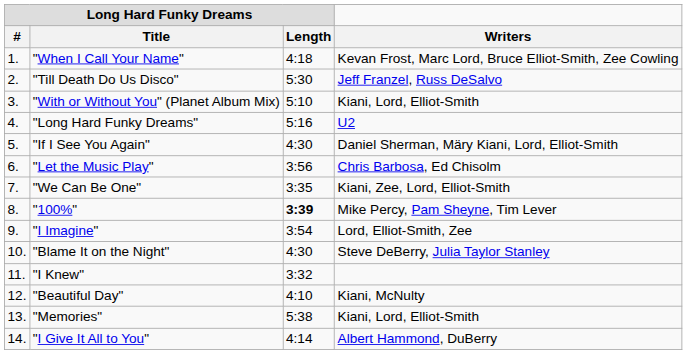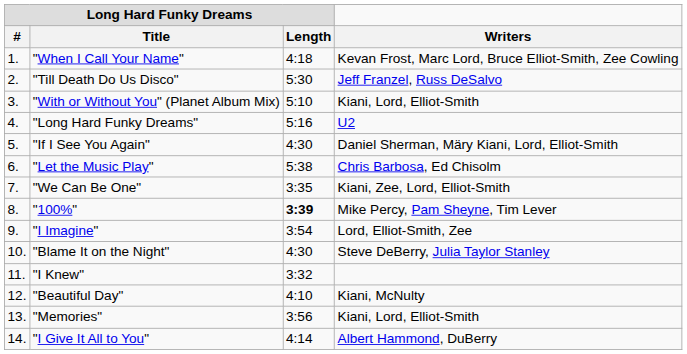 <table class="wikitable">
 <tr>
 <td colspan=3 bgcolor="#DDDDDD" align=center><strong>Long Hard Funky Dreams</strong></td>
 </tr>
 <tr>
 <th>#</th>
 <th>Title</th>
 <th>Length</th>
 <th>Writers</th>
 </tr>
 <tr>
 <td>1.</td>
 <td>"<a href='#'>When I Call Your Name</a>"</td>
 <td>4:18</td>
 <td>Kevan Frost, Marc Lord, Bruce Elliot-Smith, Zee Cowling</td>
 </tr>
 <tr>
 <td>2.</td>
 <td>"Till Death Do Us Disco"</td>
 <td>5:30</td>
 <td><a href='#'>Jeff Franzel</a>, <a href='#'>Russ DeSalvo</a></td>
 </tr>
 <tr>
 <td>3.</td>
 <td>"<a href='#'>With or Without You</a>" (Planet Album Mix)</td>
 <td>5:10</td>
 <td>Kiani, Lord, Elliot-Smith</td>
 </tr>
 <tr>
 <td>4.</td>
 <td>"Long Hard Funky Dreams"</td>
 <td>5:16</td>
 <td><a href='#'>U2</a></td>
 </tr>
 <tr>
 <td>5.</td>
 <td>"If I See You Again"</td>
 <td>4:30</td>
 <td>Daniel Sherman, Märy Kiani, Lord, Elliot-Smith</td>
 </tr>
 <tr>
 <td>6.</td>
 <td>"<a href='#'>Let the Music Play</a>"</td>
-<td>3:56</td>
+<td>5:38</td>
 <td><a href='#'>Chris Barbosa</a>, Ed Chisolm</td>
 </tr>
 <tr>
 <td>7.</td>
 <td>"We Can Be One"</td>
 <td>3:35</td>
 <td>Kiani, Zee, Lord, Elliot-Smith</td>
 </tr>
 <tr>
 <td>8.</td>
 <td>"<a href='#'>100%</a>"</td>
 <td><strong>3:39</strong></td>
 <td>Mike Percy, <a href='#'>Pam Sheyne</a>, Tim Lever</td>
 </tr>
 <tr>
 <td>9.</td>
 <td>"<a href='#'>I Imagine</a>"</td>
 <td>3:54</td>
 <td>Lord, Elliot-Smith, Zee</td>
 </tr>
 <tr>
 <td>10.</td>
 <td>"Blame It on the Night"</td>
 <td>4:30</td>
 <td>Steve DeBerry, <a href='#'>Julia Taylor Stanley</a></td>
 </tr>
 <tr>
 <td>11.</td>
 <td>"I Knew"</td>
 <td>3:32</td>
 <td></td>
 </tr>
 <tr>
 <td>12.</td>
 <td>"Beautiful Day"</td>
 <td>4:10</td>
 <td>Kiani, McNulty</td>
 </tr>
 <tr>
 <td>13.</td>
 <td>"Memories"</td>
-<td>5:38</td>
+<td>3:56</td>
 <td>Kiani, Lord, Elliot-Smith</td>
 </tr>
 <tr>
 <td>14.</td>
 <td>"<a href='#'>I Give It All to You</a>"</td>
 <td>4:14</td>
 <td><a href='#'>Albert Hammond</a>, DuBerry</td>
 </tr>
 </table>
